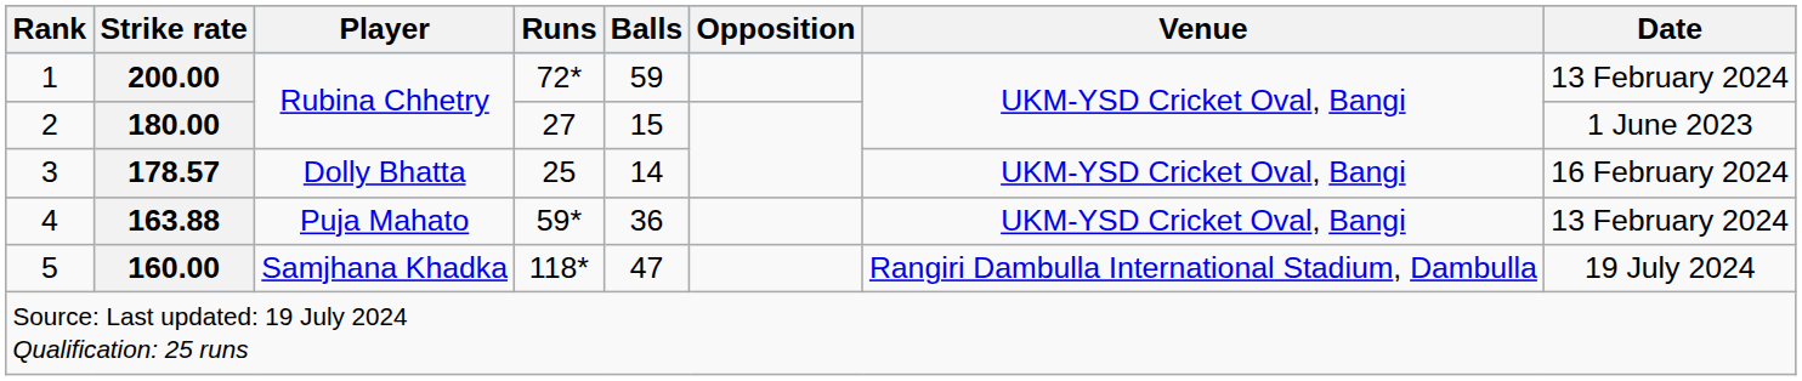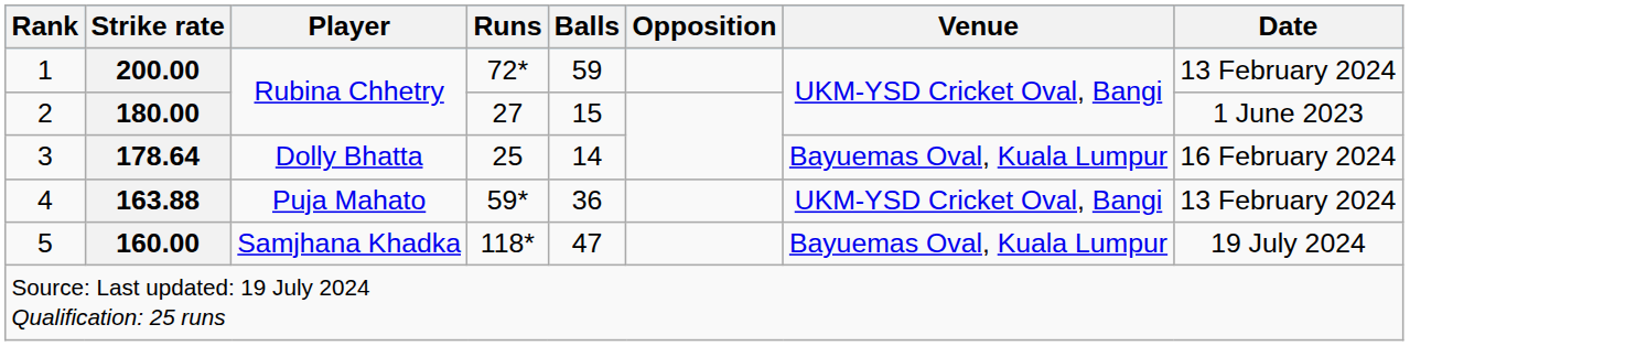 <table class="wikitable" style="text-align: center;">
 <tr style="background:#87cefa;">
 <th>Rank</th>
 <th>Strike rate</th>
 <th>Player</th>
 <th>Runs</th>
 <th>Balls</th>
 <th>Opposition</th>
 <th>Venue</th>
 <th>Date</th>
 </tr>
 <tr>
 <td>1</td>
 <th>200.00</th>
 <td rowspan=2><a href='#'>Rubina Chhetry</a></td>
 <td>72*</td>
 <td>59</td>
 <td></td>
 <td rowspan=2><a href='#'>UKM-YSD Cricket Oval</a>, <a href='#'>Bangi</a></td>
 <td>13 February 2024</td>
 </tr>
 <tr>
 <td>2</td>
 <th>180.00</th>
 <td>27</td>
 <td>15</td>
 <td rowspan=2></td>
 <td>1 June 2023</td>
 </tr>
 <tr>
 <td>3</td>
-<th>178.57</th>
+<th>178.64</th>
 <td><a href='#'>Dolly Bhatta</a></td>
 <td>25</td>
 <td>14</td>
-<td><a href='#'>UKM-YSD Cricket Oval</a>, <a href='#'>Bangi</a></td>
+<td><a href='#'>Bayuemas Oval</a>, <a href='#'>Kuala Lumpur</a></td>
 <td>16 February 2024</td>
 </tr>
 <tr>
 <td>4</td>
 <th>163.88</th>
 <td><a href='#'>Puja Mahato</a></td>
 <td>59*</td>
 <td>36</td>
 <td></td>
 <td><a href='#'>UKM-YSD Cricket Oval</a>, <a href='#'>Bangi</a></td>
 <td>13 February 2024</td>
 </tr>
 <tr>
 <td>5</td>
 <th>160.00</th>
 <td><a href='#'>Samjhana Khadka</a></td>
 <td>118*</td>
 <td>47</td>
 <td></td>
-<td><a href='#'>Rangiri Dambulla International Stadium</a>, <a href='#'>Dambulla</a></td>
+<td><a href='#'>Bayuemas Oval</a>, <a href='#'>Kuala Lumpur</a></td>
 <td>19 July 2024</td>
 </tr>
 <tr>
 <td colspan="8" style="text-align:left;"><small>Source:  Last updated: 19 July 2024<br><em>Qualification: 25 runs</em></small></td>
 </tr>
 </table>
